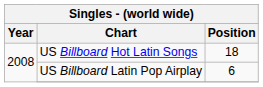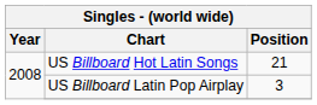 <table class="wikitable">
 <tr>
 <th colspan="4"><strong>Singles</strong> - (world wide)</th>
 </tr>
 <tr>
 <th>Year</th>
 <th>Chart</th>
 <th>Position</th>
 </tr>
 <tr>
 <td rowspan="10">2008</td>
 <td>US <em><a href='#'>Billboard</a></em> <a href='#'>Hot Latin Songs</a></td>
-<td align="center">18</td>
+<td align="center">21</td>
 </tr>
 <tr>
 <td>US <em>Billboard</em> Latin Pop Airplay</td>
-<td align="center">6</td>
+<td align="center">3</td>
 </tr>
 <tr>
 </tr>
 </table>
